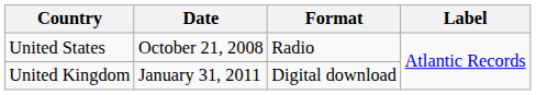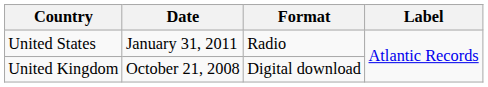 <table class="wikitable">
 <tr>
 <th>Country</th>
 <th>Date</th>
 <th>Format</th>
 <th>Label</th>
 </tr>
 <tr>
 <td>United States</td>
-<td>October 21, 2008</td>
+<td>January 31, 2011</td>
 <td>Radio</td>
 <td rowspan=2><a href='#'>Atlantic Records</a></td>
 </tr>
 <tr>
 <td>United Kingdom</td>
-<td>January 31, 2011</td>
+<td>October 21, 2008</td>
 <td rowspan=1>Digital download</td>
 </tr>
 </table>
